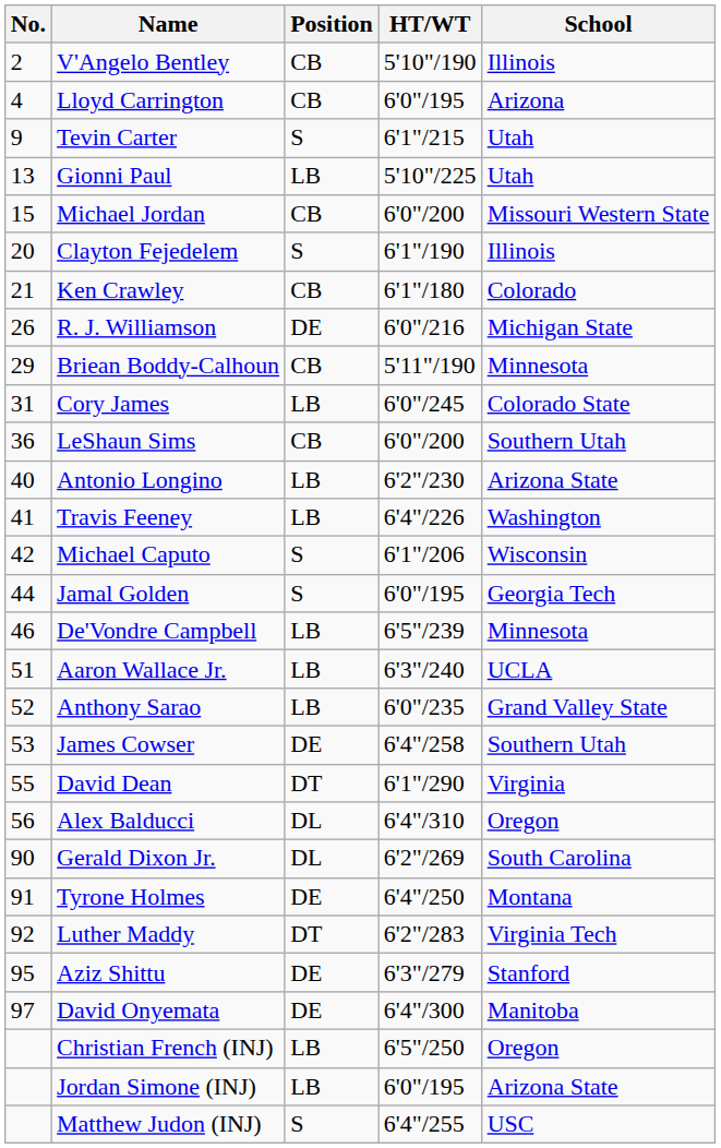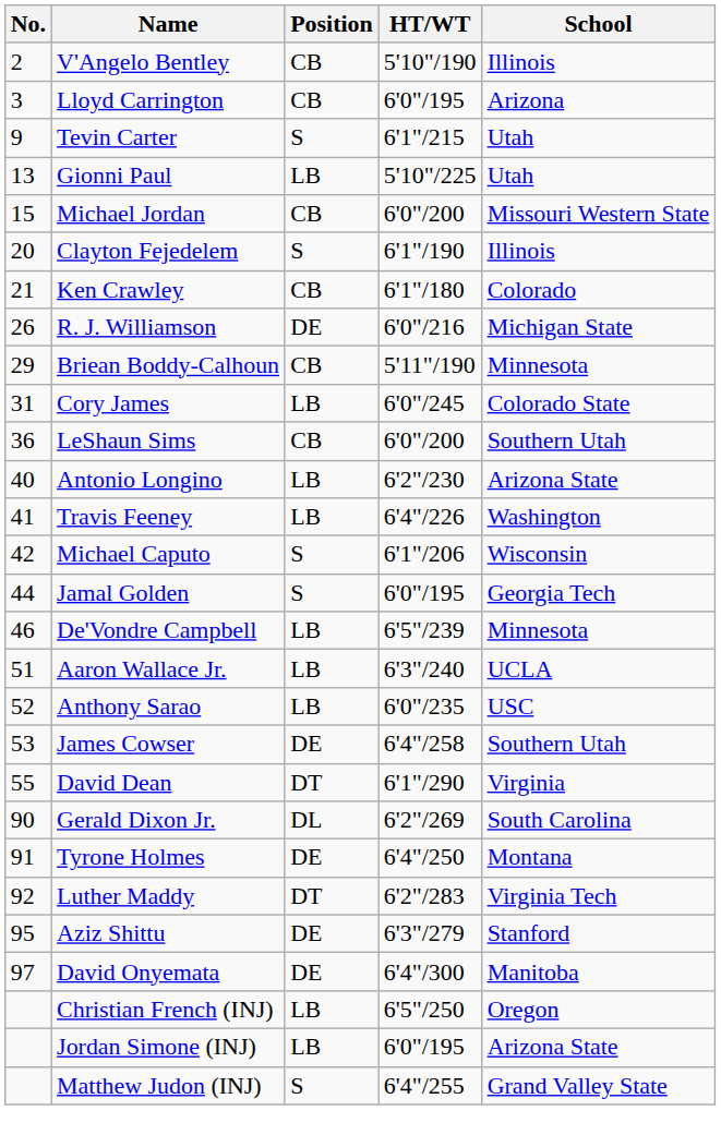 <table class="wikitable">
 <tr>
 <th>No.</th>
 <th>Name</th>
 <th>Position</th>
 <th>HT/WT</th>
 <th>School</th>
 </tr>
 <tr>
 <td>2</td>
 <td><a href='#'>V'Angelo Bentley</a></td>
 <td>CB</td>
 <td>5'10"/190</td>
 <td><a href='#'>Illinois</a></td>
 </tr>
 <tr>
-<td>4</td>
+<td>3</td>
 <td><a href='#'>Lloyd Carrington</a></td>
 <td>CB</td>
 <td>6'0"/195</td>
 <td><a href='#'>Arizona</a></td>
 </tr>
 <tr>
 <td>9</td>
 <td><a href='#'>Tevin Carter</a></td>
 <td>S</td>
 <td>6'1"/215</td>
 <td><a href='#'>Utah</a></td>
 </tr>
 <tr>
 <td>13</td>
 <td><a href='#'>Gionni Paul</a></td>
 <td>LB</td>
 <td>5'10"/225</td>
 <td><a href='#'>Utah</a></td>
 </tr>
 <tr>
 <td>15</td>
 <td><a href='#'>Michael Jordan</a></td>
 <td>CB</td>
 <td>6'0"/200</td>
 <td><a href='#'>Missouri Western State</a></td>
 </tr>
 <tr>
 <td>20</td>
 <td><a href='#'>Clayton Fejedelem</a></td>
 <td>S</td>
 <td>6'1"/190</td>
 <td><a href='#'>Illinois</a></td>
 </tr>
 <tr>
 <td>21</td>
 <td><a href='#'>Ken Crawley</a></td>
 <td>CB</td>
 <td>6'1"/180</td>
 <td><a href='#'>Colorado</a></td>
 </tr>
 <tr>
 <td>26</td>
 <td><a href='#'>R. J. Williamson</a></td>
 <td>DE</td>
 <td>6'0"/216</td>
 <td><a href='#'>Michigan State</a></td>
 </tr>
 <tr>
 <td>29</td>
 <td><a href='#'>Briean Boddy-Calhoun</a></td>
 <td>CB</td>
 <td>5'11"/190</td>
 <td><a href='#'>Minnesota</a></td>
 </tr>
 <tr>
 <td>31</td>
 <td><a href='#'>Cory James</a></td>
 <td>LB</td>
 <td>6'0"/245</td>
 <td><a href='#'>Colorado State</a></td>
 </tr>
 <tr>
 <td>36</td>
 <td><a href='#'>LeShaun Sims</a></td>
 <td>CB</td>
 <td>6'0"/200</td>
 <td><a href='#'>Southern Utah</a></td>
 </tr>
 <tr>
 <td>40</td>
 <td><a href='#'>Antonio Longino</a></td>
 <td>LB</td>
 <td>6'2"/230</td>
 <td><a href='#'>Arizona State</a></td>
 </tr>
 <tr>
 <td>41</td>
 <td><a href='#'>Travis Feeney</a></td>
 <td>LB</td>
 <td>6'4"/226</td>
 <td><a href='#'>Washington</a></td>
 </tr>
 <tr>
 <td>42</td>
 <td><a href='#'>Michael Caputo</a></td>
 <td>S</td>
 <td>6'1"/206</td>
 <td><a href='#'>Wisconsin</a></td>
 </tr>
 <tr>
 <td>44</td>
 <td><a href='#'>Jamal Golden</a></td>
 <td>S</td>
 <td>6'0"/195</td>
 <td><a href='#'>Georgia Tech</a></td>
 </tr>
 <tr>
 <td>46</td>
 <td><a href='#'>De'Vondre Campbell</a></td>
 <td>LB</td>
 <td>6'5"/239</td>
 <td><a href='#'>Minnesota</a></td>
 </tr>
 <tr>
 <td>51</td>
 <td><a href='#'>Aaron Wallace Jr.</a></td>
 <td>LB</td>
 <td>6'3"/240</td>
 <td><a href='#'>UCLA</a></td>
 </tr>
 <tr>
 <td>52</td>
 <td><a href='#'>Anthony Sarao</a></td>
 <td>LB</td>
 <td>6'0"/235</td>
-<td><a href='#'>Grand Valley State</a></td>
+<td><a href='#'>USC</a></td>
 </tr>
 <tr>
 <td>53</td>
 <td><a href='#'>James Cowser</a></td>
 <td>DE</td>
 <td>6'4"/258</td>
 <td><a href='#'>Southern Utah</a></td>
 </tr>
 <tr>
 <td>55</td>
 <td><a href='#'>David Dean</a></td>
 <td>DT</td>
 <td>6'1"/290</td>
 <td><a href='#'>Virginia</a></td>
-</tr>
-<tr>
-<td>56</td>
-<td><a href='#'>Alex Balducci</a></td>
-<td>DL</td>
-<td>6'4"/310</td>
-<td><a href='#'>Oregon</a></td>
 </tr>
 <tr>
 <td>90</td>
 <td><a href='#'>Gerald Dixon Jr.</a></td>
 <td>DL</td>
 <td>6'2"/269</td>
 <td><a href='#'>South Carolina</a></td>
 </tr>
 <tr>
 <td>91</td>
 <td><a href='#'>Tyrone Holmes</a></td>
 <td>DE</td>
 <td>6'4"/250</td>
 <td><a href='#'>Montana</a></td>
 </tr>
 <tr>
 <td>92</td>
 <td><a href='#'>Luther Maddy</a></td>
 <td>DT</td>
 <td>6'2"/283</td>
 <td><a href='#'>Virginia Tech</a></td>
 </tr>
 <tr>
 <td>95</td>
 <td><a href='#'>Aziz Shittu</a></td>
 <td>DE</td>
 <td>6'3"/279</td>
 <td><a href='#'>Stanford</a></td>
 </tr>
 <tr>
 <td>97</td>
 <td><a href='#'>David Onyemata</a></td>
 <td>DE</td>
 <td>6'4"/300</td>
 <td><a href='#'>Manitoba</a></td>
 </tr>
 <tr>
 <td></td>
 <td><a href='#'>Christian French</a> (INJ)</td>
 <td>LB</td>
 <td>6'5"/250</td>
 <td><a href='#'>Oregon</a></td>
 </tr>
 <tr>
 <td></td>
 <td><a href='#'>Jordan Simone</a> (INJ)</td>
 <td>LB</td>
 <td>6'0"/195</td>
 <td><a href='#'>Arizona State</a></td>
 </tr>
 <tr>
 <td></td>
 <td><a href='#'>Matthew Judon</a> (INJ)</td>
 <td>S</td>
 <td>6'4"/255</td>
-<td><a href='#'>USC</a></td>
+<td><a href='#'>Grand Valley State</a></td>
 </tr>
 </table>
